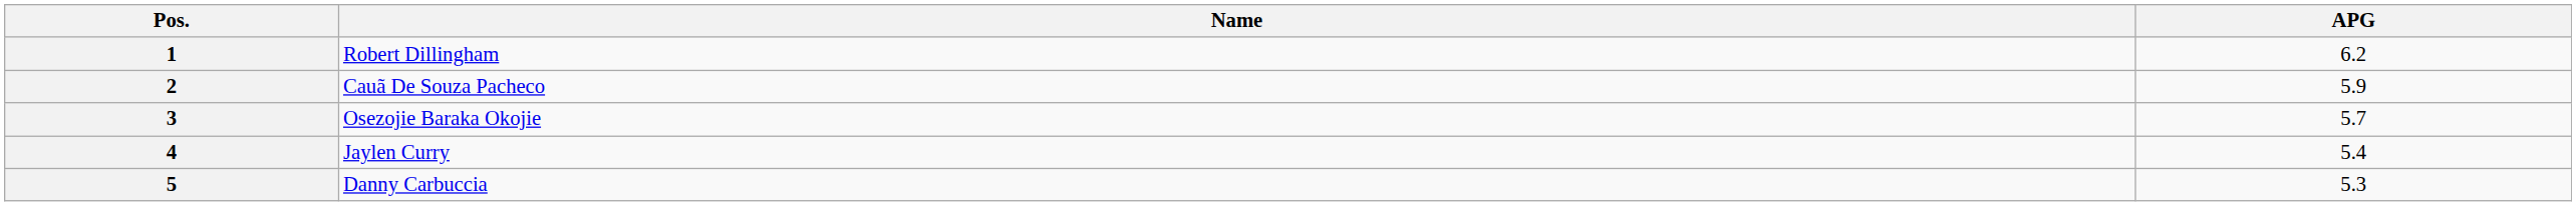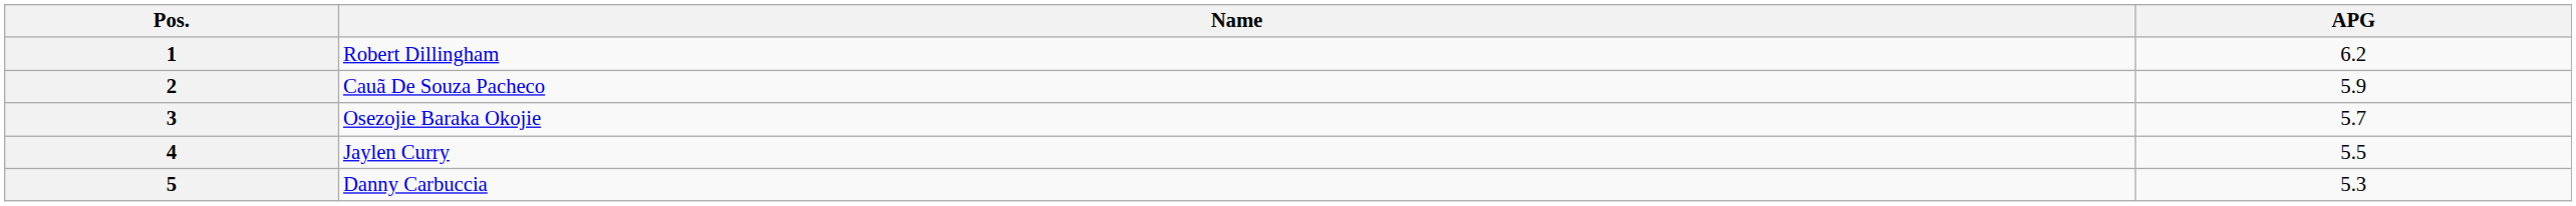 <table class=wikitable width=100% style="text-align:center;">
 <tr>
 <th width="13%">Pos.</th>
 <th width="70%">Name</th>
 <th width="17%">APG</th>
 </tr>
 <tr>
 <th>1</th>
 <td align=left> <a href='#'>Robert Dillingham</a></td>
 <td>6.2</td>
 </tr>
 <tr>
 <th>2</th>
 <td align=left> <a href='#'>Cauã De Souza Pacheco</a></td>
 <td>5.9</td>
 </tr>
 <tr>
 <th>3</th>
 <td align=left> <a href='#'>Osezojie Baraka Okojie</a></td>
 <td>5.7</td>
 </tr>
 <tr>
 <th>4</th>
 <td align=left> <a href='#'>Jaylen Curry</a></td>
-<td>5.4</td>
+<td>5.5</td>
 </tr>
 <tr>
 <th>5</th>
 <td align=left> <a href='#'>Danny Carbuccia</a></td>
 <td>5.3</td>
 </tr>
 </table>
